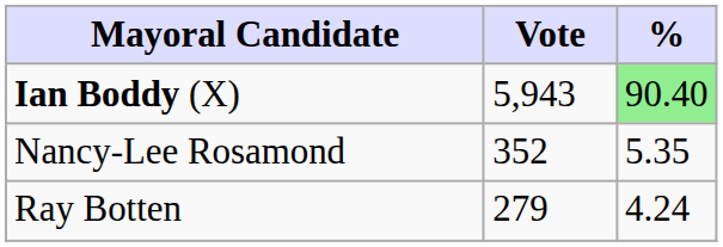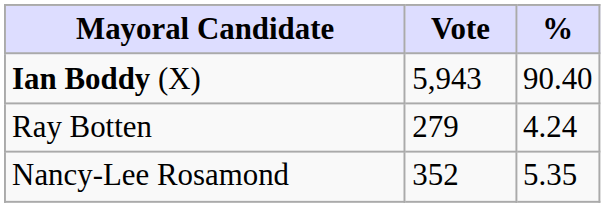 <table class="wikitable">
 <tr>
 <th style="background:#ddf; width:200px;">Mayoral Candidate</th>
 <th style="background:#ddf; width:50px;">Vote</th>
 <th style="background:#ddf; width:30px;">%</th>
 </tr>
 <tr>
 <td><strong>Ian Boddy</strong> (X)</td>
 <td>5,943</td>
-<td style="background: lightgreen;">90.40</td>
+<td>90.40</td>
+</tr>
+<tr>
+<td>Ray Botten</td>
+<td>279</td>
+<td>4.24</td>
 </tr>
 <tr>
 <td>Nancy-Lee Rosamond</td>
 <td>352</td>
 <td>5.35</td>
 </tr>
-<tr>
-<td>Ray Botten</td>
-<td>279</td>
-<td>4.24</td>
-</tr>
 </table>
